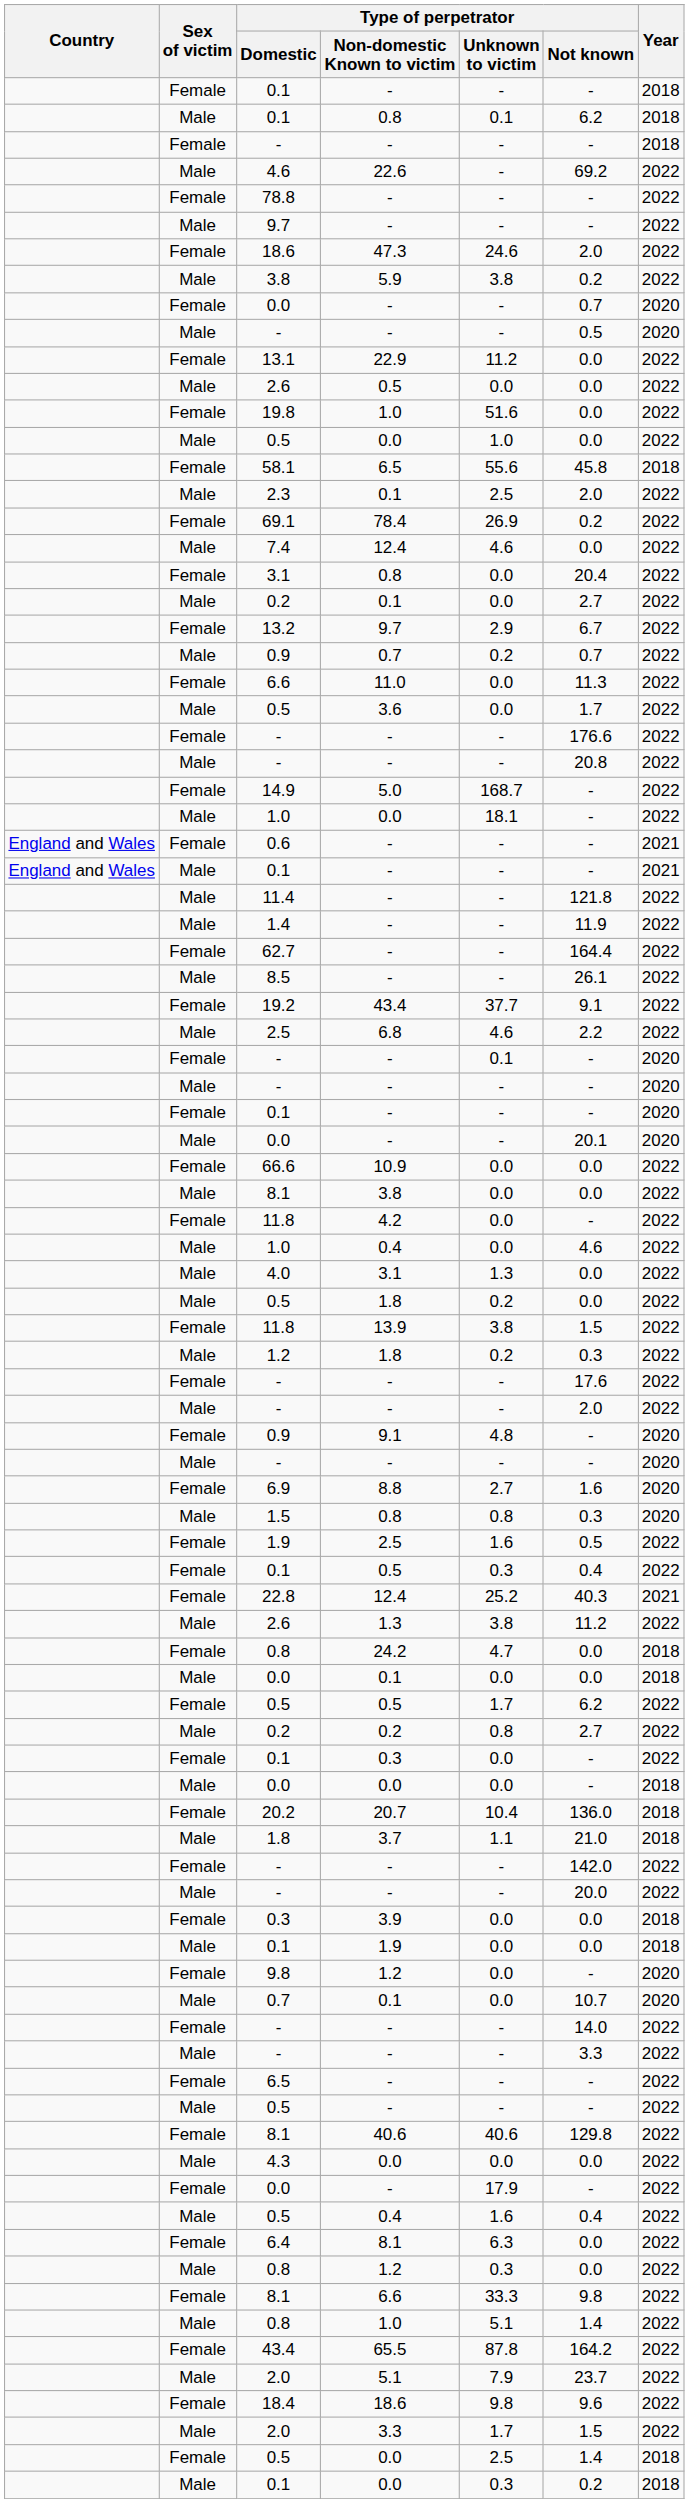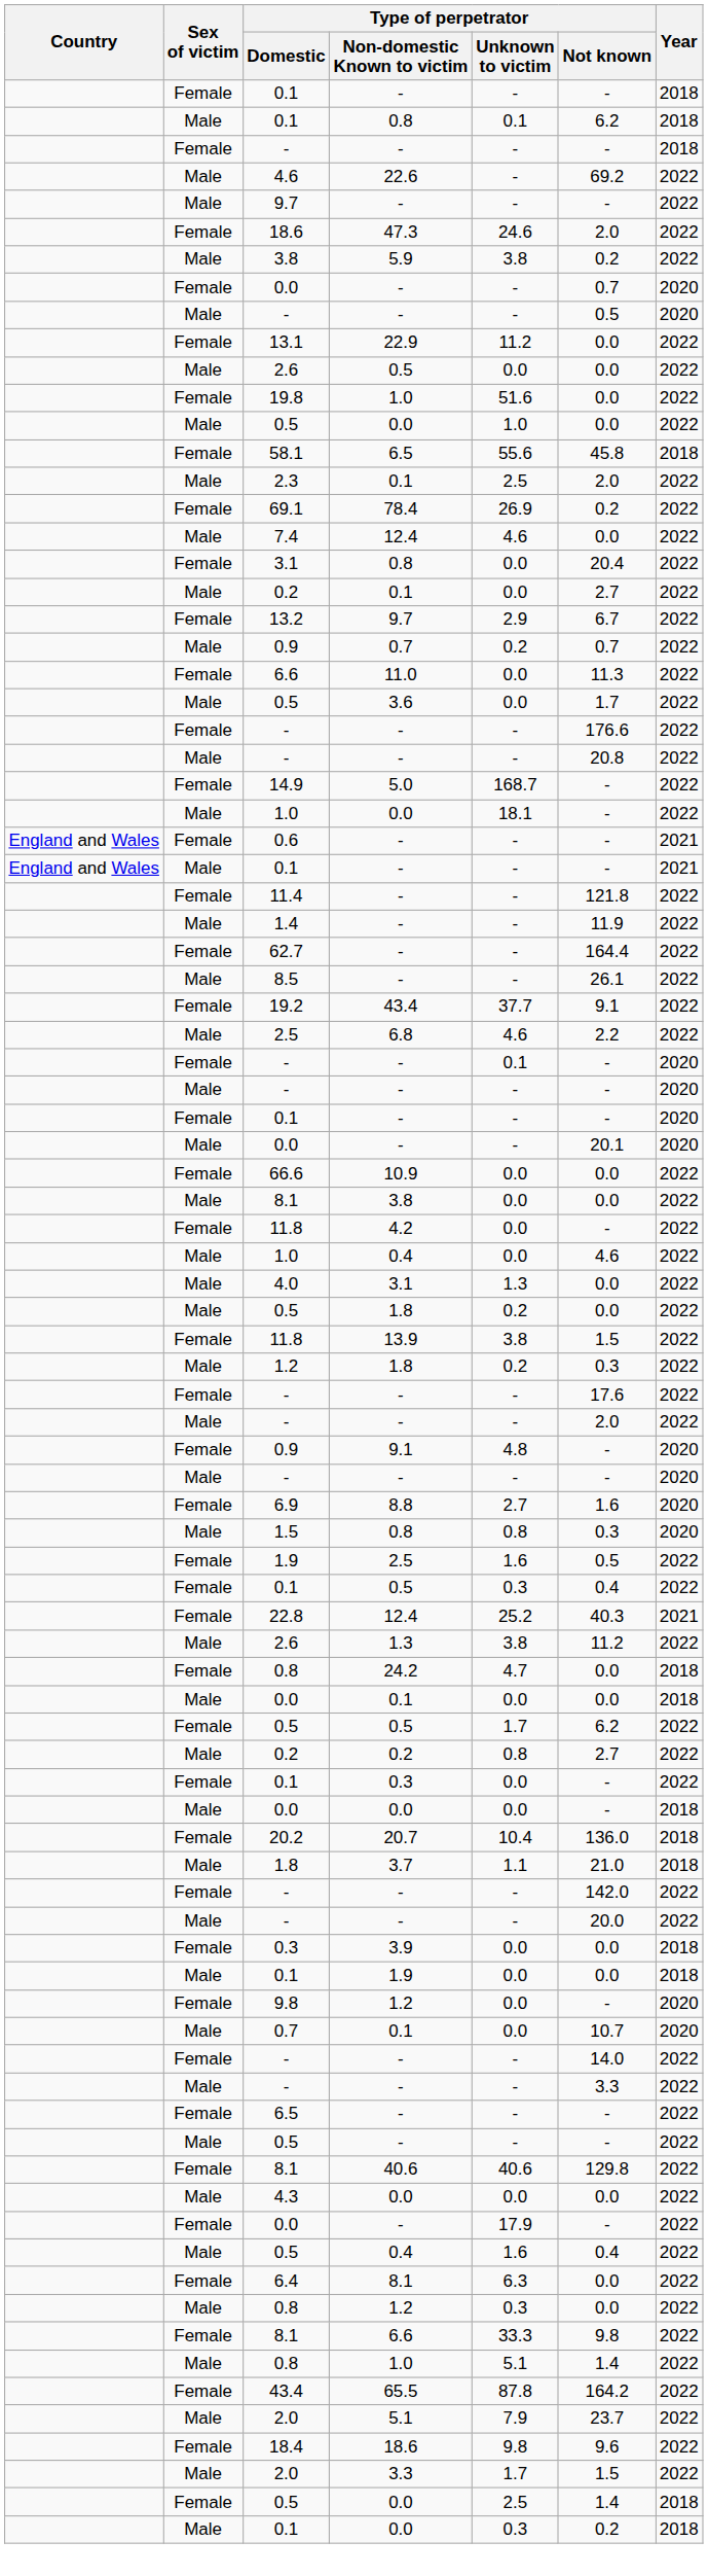 <table class="wikitable sortable sticky-header-multi col1left" style="text-align:center;">
 <tr>
 <th rowspan="2">Country</th>
 <th rowspan="2">Sex<br>of victim</th>
 <th colspan="4">Type of perpetrator</th>
 <th rowspan="2">Year</th>
 </tr>
 <tr class="static-row-header unsortable">
 <th>Domestic</th>
 <th>Non-domestic<br>Known to victim</th>
 <th>Unknown<br>to victim</th>
 <th>Not known</th>
 </tr>
 <tr>
 <td></td>
 <td>Female</td>
 <td>0.1</td>
 <td>-</td>
 <td>-</td>
 <td>-</td>
 <td>2018</td>
 </tr>
 <tr>
 <td></td>
 <td>Male</td>
 <td>0.1</td>
 <td>0.8</td>
 <td>0.1</td>
 <td>6.2</td>
 <td>2018</td>
 </tr>
 <tr>
 <td></td>
 <td>Female</td>
 <td>-</td>
 <td>-</td>
 <td>-</td>
 <td>-</td>
 <td>2018</td>
 </tr>
 <tr>
 <td></td>
 <td>Male</td>
 <td>4.6</td>
 <td>22.6</td>
 <td>-</td>
 <td>69.2</td>
-<td>2022</td>
-</tr>
-<tr>
-<td></td>
-<td>Female</td>
-<td>78.8</td>
-<td>-</td>
-<td>-</td>
-<td>-</td>
 <td>2022</td>
 </tr>
 <tr>
 <td></td>
 <td>Male</td>
 <td>9.7</td>
 <td>-</td>
 <td>-</td>
 <td>-</td>
 <td>2022</td>
 </tr>
 <tr>
 <td></td>
 <td>Female</td>
 <td>18.6</td>
 <td>47.3</td>
 <td>24.6</td>
 <td>2.0</td>
 <td>2022</td>
 </tr>
 <tr>
 <td></td>
 <td>Male</td>
 <td>3.8</td>
 <td>5.9</td>
 <td>3.8</td>
 <td>0.2</td>
 <td>2022</td>
 </tr>
 <tr>
 <td></td>
 <td>Female</td>
 <td>0.0</td>
 <td>-</td>
 <td>-</td>
 <td>0.7</td>
 <td>2020</td>
 </tr>
 <tr>
 <td></td>
 <td>Male</td>
 <td>-</td>
 <td>-</td>
 <td>-</td>
 <td>0.5</td>
 <td>2020</td>
 </tr>
 <tr>
 <td></td>
 <td>Female</td>
 <td>13.1</td>
 <td>22.9</td>
 <td>11.2</td>
 <td>0.0</td>
 <td>2022</td>
 </tr>
 <tr>
 <td></td>
 <td>Male</td>
 <td>2.6</td>
 <td>0.5</td>
 <td>0.0</td>
 <td>0.0</td>
 <td>2022</td>
 </tr>
 <tr>
 <td></td>
 <td>Female</td>
 <td>19.8</td>
 <td>1.0</td>
 <td>51.6</td>
 <td>0.0</td>
 <td>2022</td>
 </tr>
 <tr>
 <td></td>
 <td>Male</td>
 <td>0.5</td>
 <td>0.0</td>
 <td>1.0</td>
 <td>0.0</td>
 <td>2022</td>
 </tr>
 <tr>
 <td></td>
 <td>Female</td>
 <td>58.1</td>
 <td>6.5</td>
 <td>55.6</td>
 <td>45.8</td>
 <td>2018</td>
 </tr>
 <tr>
 <td></td>
 <td>Male</td>
 <td>2.3</td>
 <td>0.1</td>
 <td>2.5</td>
 <td>2.0</td>
 <td>2022</td>
 </tr>
 <tr>
 <td></td>
 <td>Female</td>
 <td>69.1</td>
 <td>78.4</td>
 <td>26.9</td>
 <td>0.2</td>
 <td>2022</td>
 </tr>
 <tr>
 <td></td>
 <td>Male</td>
 <td>7.4</td>
 <td>12.4</td>
 <td>4.6</td>
 <td>0.0</td>
 <td>2022</td>
 </tr>
 <tr>
 <td></td>
 <td>Female</td>
 <td>3.1</td>
 <td>0.8</td>
 <td>0.0</td>
 <td>20.4</td>
 <td>2022</td>
 </tr>
 <tr>
 <td></td>
 <td>Male</td>
 <td>0.2</td>
 <td>0.1</td>
 <td>0.0</td>
 <td>2.7</td>
 <td>2022</td>
 </tr>
 <tr>
 <td></td>
 <td>Female</td>
 <td>13.2</td>
 <td>9.7</td>
 <td>2.9</td>
 <td>6.7</td>
 <td>2022</td>
 </tr>
 <tr>
 <td></td>
 <td>Male</td>
 <td>0.9</td>
 <td>0.7</td>
 <td>0.2</td>
 <td>0.7</td>
 <td>2022</td>
 </tr>
 <tr>
 <td></td>
 <td>Female</td>
 <td>6.6</td>
 <td>11.0</td>
 <td>0.0</td>
 <td>11.3</td>
 <td>2022</td>
 </tr>
 <tr>
 <td></td>
 <td>Male</td>
 <td>0.5</td>
 <td>3.6</td>
 <td>0.0</td>
 <td>1.7</td>
 <td>2022</td>
 </tr>
 <tr>
 <td></td>
 <td>Female</td>
 <td>-</td>
 <td>-</td>
 <td>-</td>
 <td>176.6</td>
 <td>2022</td>
 </tr>
 <tr>
 <td></td>
 <td>Male</td>
 <td>-</td>
 <td>-</td>
 <td>-</td>
 <td>20.8</td>
 <td>2022</td>
 </tr>
 <tr>
 <td></td>
 <td>Female</td>
 <td>14.9</td>
 <td>5.0</td>
 <td>168.7</td>
 <td>-</td>
 <td>2022</td>
 </tr>
 <tr>
 <td></td>
 <td>Male</td>
 <td>1.0</td>
 <td>0.0</td>
 <td>18.1</td>
 <td>-</td>
 <td>2022</td>
 </tr>
 <tr>
 <td> <a href='#'>England</a> and  <a href='#'>Wales</a></td>
 <td>Female</td>
 <td>0.6</td>
 <td>-</td>
 <td>-</td>
 <td>-</td>
 <td>2021</td>
 </tr>
 <tr>
 <td> <a href='#'>England</a> and  <a href='#'>Wales</a></td>
 <td>Male</td>
 <td>0.1</td>
 <td>-</td>
 <td>-</td>
 <td>-</td>
 <td>2021</td>
 </tr>
 <tr>
 <td></td>
-<td>Male</td>
+<td>Female</td>
 <td>11.4</td>
 <td>-</td>
 <td>-</td>
 <td>121.8</td>
 <td>2022</td>
 </tr>
 <tr>
 <td></td>
 <td>Male</td>
 <td>1.4</td>
 <td>-</td>
 <td>-</td>
 <td>11.9</td>
 <td>2022</td>
 </tr>
 <tr>
 <td></td>
 <td>Female</td>
 <td>62.7</td>
 <td>-</td>
 <td>-</td>
 <td>164.4</td>
 <td>2022</td>
 </tr>
 <tr>
 <td></td>
 <td>Male</td>
 <td>8.5</td>
 <td>-</td>
 <td>-</td>
 <td>26.1</td>
 <td>2022</td>
 </tr>
 <tr>
 <td></td>
 <td>Female</td>
 <td>19.2</td>
 <td>43.4</td>
 <td>37.7</td>
 <td>9.1</td>
 <td>2022</td>
 </tr>
 <tr>
 <td></td>
 <td>Male</td>
 <td>2.5</td>
 <td>6.8</td>
 <td>4.6</td>
 <td>2.2</td>
 <td>2022</td>
 </tr>
 <tr>
 <td></td>
 <td>Female</td>
 <td>-</td>
 <td>-</td>
 <td>0.1</td>
 <td>-</td>
 <td>2020</td>
 </tr>
 <tr>
 <td></td>
 <td>Male</td>
 <td>-</td>
 <td>-</td>
 <td>-</td>
 <td>-</td>
 <td>2020</td>
 </tr>
 <tr>
 <td></td>
 <td>Female</td>
 <td>0.1</td>
 <td>-</td>
 <td>-</td>
 <td>-</td>
 <td>2020</td>
 </tr>
 <tr>
 <td></td>
 <td>Male</td>
 <td>0.0</td>
 <td>-</td>
 <td>-</td>
 <td>20.1</td>
 <td>2020</td>
 </tr>
 <tr>
 <td></td>
 <td>Female</td>
 <td>66.6</td>
 <td>10.9</td>
 <td>0.0</td>
 <td>0.0</td>
 <td>2022</td>
 </tr>
 <tr>
 <td></td>
 <td>Male</td>
 <td>8.1</td>
 <td>3.8</td>
 <td>0.0</td>
 <td>0.0</td>
 <td>2022</td>
 </tr>
 <tr>
 <td></td>
 <td>Female</td>
 <td>11.8</td>
 <td>4.2</td>
 <td>0.0</td>
 <td>-</td>
 <td>2022</td>
 </tr>
 <tr>
 <td></td>
 <td>Male</td>
 <td>1.0</td>
 <td>0.4</td>
 <td>0.0</td>
 <td>4.6</td>
 <td>2022</td>
 </tr>
 <tr>
 <td></td>
 <td>Male</td>
 <td>4.0</td>
 <td>3.1</td>
 <td>1.3</td>
 <td>0.0</td>
 <td>2022</td>
 </tr>
 <tr>
 <td></td>
 <td>Male</td>
 <td>0.5</td>
 <td>1.8</td>
 <td>0.2</td>
 <td>0.0</td>
 <td>2022</td>
 </tr>
 <tr>
 <td></td>
 <td>Female</td>
 <td>11.8</td>
 <td>13.9</td>
 <td>3.8</td>
 <td>1.5</td>
 <td>2022</td>
 </tr>
 <tr>
 <td></td>
 <td>Male</td>
 <td>1.2</td>
 <td>1.8</td>
 <td>0.2</td>
 <td>0.3</td>
 <td>2022</td>
 </tr>
 <tr>
 <td></td>
 <td>Female</td>
 <td>-</td>
 <td>-</td>
 <td>-</td>
 <td>17.6</td>
 <td>2022</td>
 </tr>
 <tr>
 <td></td>
 <td>Male</td>
 <td>-</td>
 <td>-</td>
 <td>-</td>
 <td>2.0</td>
 <td>2022</td>
 </tr>
 <tr>
 <td></td>
 <td>Female</td>
 <td>0.9</td>
 <td>9.1</td>
 <td>4.8</td>
 <td>-</td>
 <td>2020</td>
 </tr>
 <tr>
 <td></td>
 <td>Male</td>
 <td>-</td>
 <td>-</td>
 <td>-</td>
 <td>-</td>
 <td>2020</td>
 </tr>
 <tr>
 <td></td>
 <td>Female</td>
 <td>6.9</td>
 <td>8.8</td>
 <td>2.7</td>
 <td>1.6</td>
 <td>2020</td>
 </tr>
 <tr>
 <td></td>
 <td>Male</td>
 <td>1.5</td>
 <td>0.8</td>
 <td>0.8</td>
 <td>0.3</td>
 <td>2020</td>
 </tr>
 <tr>
 <td></td>
 <td>Female</td>
 <td>1.9</td>
 <td>2.5</td>
 <td>1.6</td>
 <td>0.5</td>
 <td>2022</td>
 </tr>
 <tr>
 <td></td>
 <td>Female</td>
 <td>0.1</td>
 <td>0.5</td>
 <td>0.3</td>
 <td>0.4</td>
 <td>2022</td>
 </tr>
 <tr>
 <td></td>
 <td>Female</td>
 <td>22.8</td>
 <td>12.4</td>
 <td>25.2</td>
 <td>40.3</td>
 <td>2021</td>
 </tr>
 <tr>
 <td></td>
 <td>Male</td>
 <td>2.6</td>
 <td>1.3</td>
 <td>3.8</td>
 <td>11.2</td>
 <td>2022</td>
 </tr>
 <tr>
 <td></td>
 <td>Female</td>
 <td>0.8</td>
 <td>24.2</td>
 <td>4.7</td>
 <td>0.0</td>
 <td>2018</td>
 </tr>
 <tr>
 <td></td>
 <td>Male</td>
 <td>0.0</td>
 <td>0.1</td>
 <td>0.0</td>
 <td>0.0</td>
 <td>2018</td>
 </tr>
 <tr>
 <td></td>
 <td>Female</td>
 <td>0.5</td>
 <td>0.5</td>
 <td>1.7</td>
 <td>6.2</td>
 <td>2022</td>
 </tr>
 <tr>
 <td></td>
 <td>Male</td>
 <td>0.2</td>
 <td>0.2</td>
 <td>0.8</td>
 <td>2.7</td>
 <td>2022</td>
 </tr>
 <tr>
 <td></td>
 <td>Female</td>
 <td>0.1</td>
 <td>0.3</td>
 <td>0.0</td>
 <td>-</td>
 <td>2022</td>
 </tr>
 <tr>
 <td></td>
 <td>Male</td>
 <td>0.0</td>
 <td>0.0</td>
 <td>0.0</td>
 <td>-</td>
 <td>2018</td>
 </tr>
 <tr>
 <td></td>
 <td>Female</td>
 <td>20.2</td>
 <td>20.7</td>
 <td>10.4</td>
 <td>136.0</td>
 <td>2018</td>
 </tr>
 <tr>
 <td></td>
 <td>Male</td>
 <td>1.8</td>
 <td>3.7</td>
 <td>1.1</td>
 <td>21.0</td>
 <td>2018</td>
 </tr>
 <tr>
 <td></td>
 <td>Female</td>
 <td>-</td>
 <td>-</td>
 <td>-</td>
 <td>142.0</td>
 <td>2022</td>
 </tr>
 <tr>
 <td></td>
 <td>Male</td>
 <td>-</td>
 <td>-</td>
 <td>-</td>
 <td>20.0</td>
 <td>2022</td>
 </tr>
 <tr>
 <td></td>
 <td>Female</td>
 <td>0.3</td>
 <td>3.9</td>
 <td>0.0</td>
 <td>0.0</td>
 <td>2018</td>
 </tr>
 <tr>
 <td></td>
 <td>Male</td>
 <td>0.1</td>
 <td>1.9</td>
 <td>0.0</td>
 <td>0.0</td>
 <td>2018</td>
 </tr>
 <tr>
 <td></td>
 <td>Female</td>
 <td>9.8</td>
 <td>1.2</td>
 <td>0.0</td>
 <td>-</td>
 <td>2020</td>
 </tr>
 <tr>
 <td></td>
 <td>Male</td>
 <td>0.7</td>
 <td>0.1</td>
 <td>0.0</td>
 <td>10.7</td>
 <td>2020</td>
 </tr>
 <tr>
 <td></td>
 <td>Female</td>
 <td>-</td>
 <td>-</td>
 <td>-</td>
 <td>14.0</td>
 <td>2022</td>
 </tr>
 <tr>
 <td></td>
 <td>Male</td>
 <td>-</td>
 <td>-</td>
 <td>-</td>
 <td>3.3</td>
 <td>2022</td>
 </tr>
 <tr>
 <td></td>
 <td>Female</td>
 <td>6.5</td>
 <td>-</td>
 <td>-</td>
 <td>-</td>
 <td>2022</td>
 </tr>
 <tr>
 <td></td>
 <td>Male</td>
 <td>0.5</td>
 <td>-</td>
 <td>-</td>
 <td>-</td>
 <td>2022</td>
 </tr>
 <tr>
 <td></td>
 <td>Female</td>
 <td>8.1</td>
 <td>40.6</td>
 <td>40.6</td>
 <td>129.8</td>
 <td>2022</td>
 </tr>
 <tr>
 <td></td>
 <td>Male</td>
 <td>4.3</td>
 <td>0.0</td>
 <td>0.0</td>
 <td>0.0</td>
 <td>2022</td>
 </tr>
 <tr>
 <td></td>
 <td>Female</td>
 <td>0.0</td>
 <td>-</td>
 <td>17.9</td>
 <td>-</td>
 <td>2022</td>
 </tr>
 <tr>
 <td></td>
 <td>Male</td>
 <td>0.5</td>
 <td>0.4</td>
 <td>1.6</td>
 <td>0.4</td>
 <td>2022</td>
 </tr>
 <tr>
 <td></td>
 <td>Female</td>
 <td>6.4</td>
 <td>8.1</td>
 <td>6.3</td>
 <td>0.0</td>
 <td>2022</td>
 </tr>
 <tr>
 <td></td>
 <td>Male</td>
 <td>0.8</td>
 <td>1.2</td>
 <td>0.3</td>
 <td>0.0</td>
 <td>2022</td>
 </tr>
 <tr>
 <td></td>
 <td>Female</td>
 <td>8.1</td>
 <td>6.6</td>
 <td>33.3</td>
 <td>9.8</td>
 <td>2022</td>
 </tr>
 <tr>
 <td></td>
 <td>Male</td>
 <td>0.8</td>
 <td>1.0</td>
 <td>5.1</td>
 <td>1.4</td>
 <td>2022</td>
 </tr>
 <tr>
 <td></td>
 <td>Female</td>
 <td>43.4</td>
 <td>65.5</td>
 <td>87.8</td>
 <td>164.2</td>
 <td>2022</td>
 </tr>
 <tr>
 <td></td>
 <td>Male</td>
 <td>2.0</td>
 <td>5.1</td>
 <td>7.9</td>
 <td>23.7</td>
 <td>2022</td>
 </tr>
 <tr>
 <td></td>
 <td>Female</td>
 <td>18.4</td>
 <td>18.6</td>
 <td>9.8</td>
 <td>9.6</td>
 <td>2022</td>
 </tr>
 <tr>
 <td></td>
 <td>Male</td>
 <td>2.0</td>
 <td>3.3</td>
 <td>1.7</td>
 <td>1.5</td>
 <td>2022</td>
 </tr>
 <tr>
 <td></td>
 <td>Female</td>
 <td>0.5</td>
 <td>0.0</td>
 <td>2.5</td>
 <td>1.4</td>
 <td>2018</td>
 </tr>
 <tr>
 <td></td>
 <td>Male</td>
 <td>0.1</td>
 <td>0.0</td>
 <td>0.3</td>
 <td>0.2</td>
 <td>2018</td>
 </tr>
 </table>
